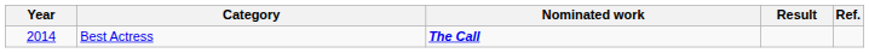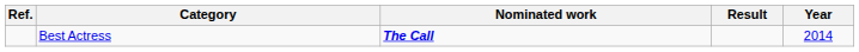 <table class=wikitable>
 <tr>
-<th scope="col" style="width:5em;">Year</th>
+<th>Ref.</th>
 <th scope="col" style="width:26em;">Category</th>
 <th scope="col" style="width:25em;">Nominated work</th>
 <th scope="col" style="width:5em;">Result</th>
-<th>Ref.</th>
+<th scope="col" style="width:5em;">Year</th>
 </tr>
 <tr>
-<td style="text-align:center;"><a href='#'>2014</a></td>
+<td style="text-align:center;"></td>
 <td><a href='#'>Best Actress</a></td>
 <td><strong><em><a href='#'>The Call</a></em></strong></td>
 <td></td>
-<td style="text-align:center;"></td>
+<td style="text-align:center;"><a href='#'>2014</a></td>
 </tr>
 </table>
